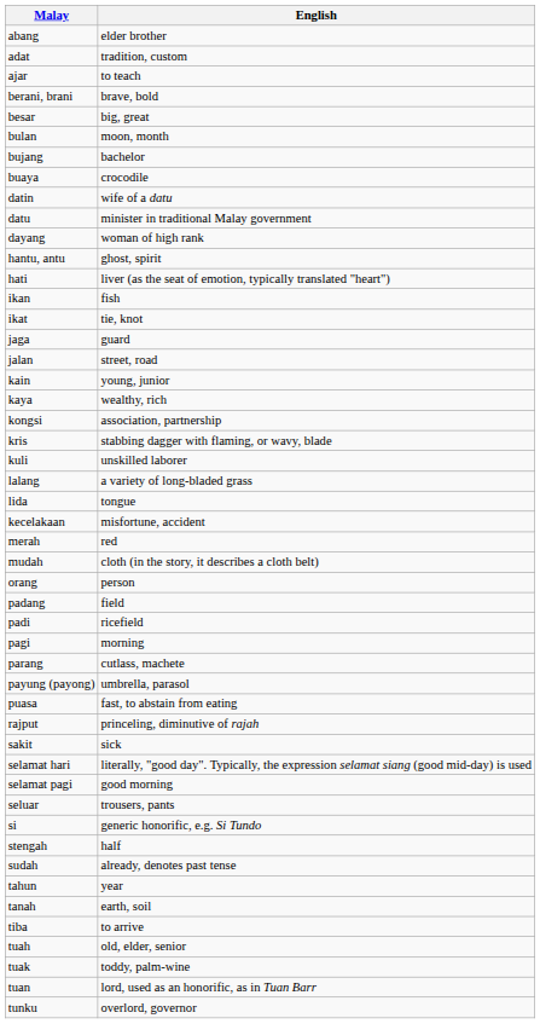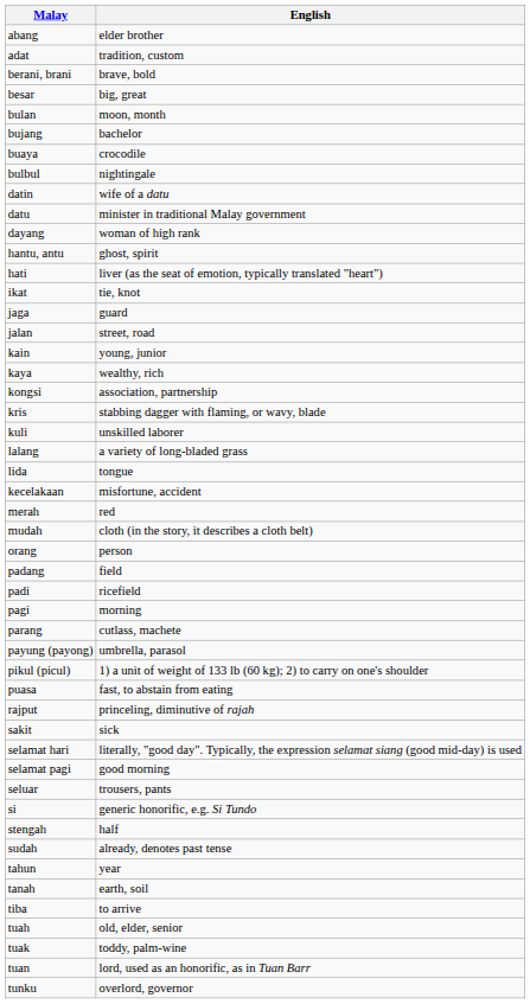 <table class="wikitable">
 <tr>
 <th><a href='#'>Malay</a></th>
 <th>English</th>
 </tr>
 <tr>
 <td>abang</td>
 <td>elder brother</td>
 </tr>
 <tr>
 <td>adat</td>
 <td>tradition, custom</td>
-</tr>
-<tr>
-<td>ajar</td>
-<td>to teach</td>
 </tr>
 <tr>
 <td>berani, brani</td>
 <td>brave, bold</td>
 </tr>
 <tr>
 <td>besar</td>
 <td>big, great</td>
 </tr>
 <tr>
 <td>bulan</td>
 <td>moon, month</td>
 </tr>
 <tr>
 <td>bujang</td>
 <td>bachelor</td>
 </tr>
 <tr>
 <td>buaya</td>
 <td>crocodile</td>
 </tr>
 <tr>
+<td>bulbul</td>
+<td>nightingale</td>
+</tr>
+<tr>
 <td>datin</td>
 <td>wife of a <em>datu</em></td>
 </tr>
 <tr>
 <td>datu</td>
 <td>minister in traditional Malay government</td>
 </tr>
 <tr>
 <td>dayang</td>
 <td>woman of high rank</td>
 </tr>
 <tr>
 <td>hantu, antu</td>
 <td>ghost, spirit</td>
 </tr>
 <tr>
 <td>hati</td>
 <td>liver (as the seat of emotion, typically translated "heart")</td>
-</tr>
-<tr>
-<td>ikan</td>
-<td>fish</td>
 </tr>
 <tr>
 <td>ikat</td>
 <td>tie, knot</td>
 </tr>
 <tr>
 <td>jaga</td>
 <td>guard</td>
 </tr>
 <tr>
 <td>jalan</td>
 <td>street, road</td>
 </tr>
 <tr>
 <td>kain</td>
 <td>young, junior</td>
 </tr>
 <tr>
 <td>kaya</td>
 <td>wealthy, rich</td>
 </tr>
 <tr>
 <td>kongsi</td>
 <td>association, partnership</td>
 </tr>
 <tr>
 <td>kris</td>
 <td>stabbing dagger with flaming, or wavy, blade</td>
 </tr>
 <tr>
 <td>kuli</td>
 <td>unskilled laborer</td>
 </tr>
 <tr>
 <td>lalang</td>
 <td>a variety of long-bladed grass</td>
 </tr>
 <tr>
 <td>lida</td>
 <td>tongue</td>
 </tr>
 <tr>
 <td>kecelakaan</td>
 <td>misfortune, accident</td>
 </tr>
 <tr>
 <td>merah</td>
 <td>red</td>
 </tr>
 <tr>
 <td>mudah</td>
 <td>cloth (in the story, it describes a cloth belt)</td>
 </tr>
 <tr>
 <td>orang</td>
 <td>person</td>
 </tr>
 <tr>
 <td>padang</td>
 <td>field</td>
 </tr>
 <tr>
 <td>padi</td>
 <td>ricefield</td>
 </tr>
 <tr>
 <td>pagi</td>
 <td>morning</td>
 </tr>
 <tr>
 <td>parang</td>
 <td>cutlass, machete</td>
 </tr>
 <tr>
 <td>payung (payong)</td>
 <td>umbrella, parasol</td>
 </tr>
 <tr>
+<td>pikul (picul)</td>
+<td>1) a unit of weight of 133 lb (60 kg); 2) to carry on one's shoulder</td>
+</tr>
+<tr>
 <td>puasa</td>
 <td>fast, to abstain from eating</td>
 </tr>
 <tr>
 <td>rajput</td>
 <td>princeling, diminutive of <em>rajah</em></td>
 </tr>
 <tr>
 <td>sakit</td>
 <td>sick</td>
 </tr>
 <tr>
 <td>selamat hari</td>
 <td>literally, "good day". Typically, the expression <em>selamat siang</em> (good mid-day) is used</td>
 </tr>
 <tr>
 <td>selamat pagi</td>
 <td>good morning</td>
 </tr>
 <tr>
 <td>seluar</td>
 <td>trousers, pants</td>
 </tr>
 <tr>
 <td>si</td>
 <td>generic honorific, e.g. <em>Si Tundo</em></td>
 </tr>
 <tr>
 <td>stengah</td>
 <td>half</td>
 </tr>
 <tr>
 <td>sudah</td>
 <td>already, denotes past tense</td>
 </tr>
 <tr>
 <td>tahun</td>
 <td>year</td>
 </tr>
 <tr>
 <td>tanah</td>
 <td>earth, soil</td>
 </tr>
 <tr>
 <td>tiba</td>
 <td>to arrive</td>
 </tr>
 <tr>
 <td>tuah</td>
 <td>old, elder, senior</td>
 </tr>
 <tr>
 <td>tuak</td>
 <td>toddy, palm-wine</td>
 </tr>
 <tr>
 <td>tuan</td>
 <td>lord, used as an honorific, as in <em>Tuan Barr</em></td>
 </tr>
 <tr>
 <td>tunku</td>
 <td>overlord, governor</td>
 </tr>
 </table>
